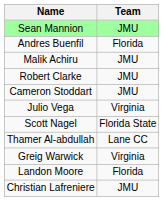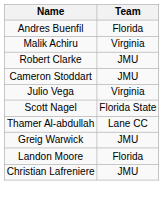 <table class="wikitable" style="text-align:center">
 <tr>
 <th>Name</th>
 <th>Team</th>
-</tr>
-<tr bgcolor="#9eff9e">
-<td>Sean Mannion</td>
-<td>JMU</td>
 </tr>
 <tr>
 <td>Andres Buenfil</td>
 <td>Florida</td>
 </tr>
 <tr>
 <td>Malik Achiru</td>
-<td>JMU</td>
+<td>Virginia</td>
 </tr>
 <tr>
 <td>Robert Clarke</td>
 <td>JMU</td>
 </tr>
 <tr>
 <td>Cameron Stoddart</td>
 <td>JMU</td>
 </tr>
 <tr>
 <td>Julio Vega</td>
 <td>Virginia</td>
 </tr>
 <tr>
 <td>Scott Nagel</td>
 <td>Florida State</td>
 </tr>
 <tr>
 <td>Thamer Al-abdullah</td>
 <td>Lane CC</td>
 </tr>
 <tr>
 <td>Greig Warwick</td>
-<td>Virginia</td>
+<td>JMU</td>
 </tr>
 <tr>
 <td>Landon Moore</td>
 <td>Florida</td>
 </tr>
 <tr>
 <td>Christian Lafreniere</td>
 <td>JMU</td>
 </tr>
 </table>
